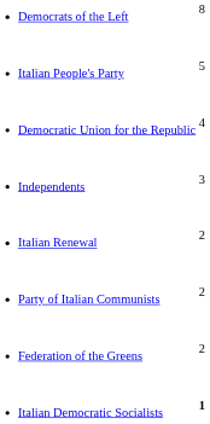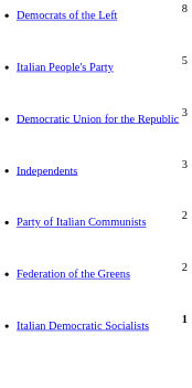 <table>
 <tr>
 <td><br><ul><li><a href='#'>Democrats of the Left</a></li></ul></td>
 <td><div>8</div></td>
 </tr>
 <tr>
 <td><br><ul><li><a href='#'>Italian People's Party</a></li></ul></td>
 <td><div>5</div></td>
 </tr>
 <tr>
 <td><br><ul><li><a href='#'>Democratic Union for the Republic</a></li></ul></td>
-<td><div>4</div></td>
+<td><div>3</div></td>
 </tr>
 <tr>
 <td><br><ul><li><a href='#'>Independents</a></li></ul></td>
 <td><div>3</div></td>
-</tr>
-<tr>
-<td><br><ul><li><a href='#'>Italian Renewal</a></li></ul></td>
-<td><div>2</div></td>
 </tr>
 <tr>
 <td><br><ul><li><a href='#'>Party of Italian Communists</a></li></ul></td>
 <td><div>2</div></td>
 </tr>
 <tr>
 <td><br><ul><li><a href='#'>Federation of the Greens</a></li></ul></td>
 <td><div>2</div></td>
 </tr>
 <tr>
 <td><br><ul><li><a href='#'>Italian Democratic Socialists</a></li></ul></td>
 <td><strong><div>1</div></strong></td>
 </tr>
 </table>
